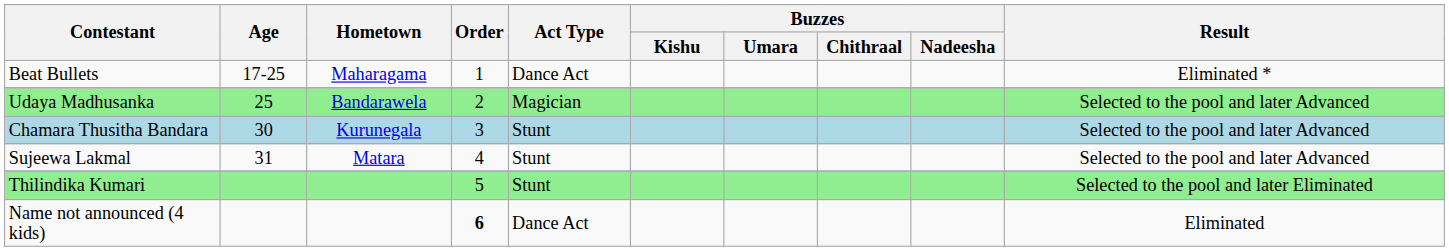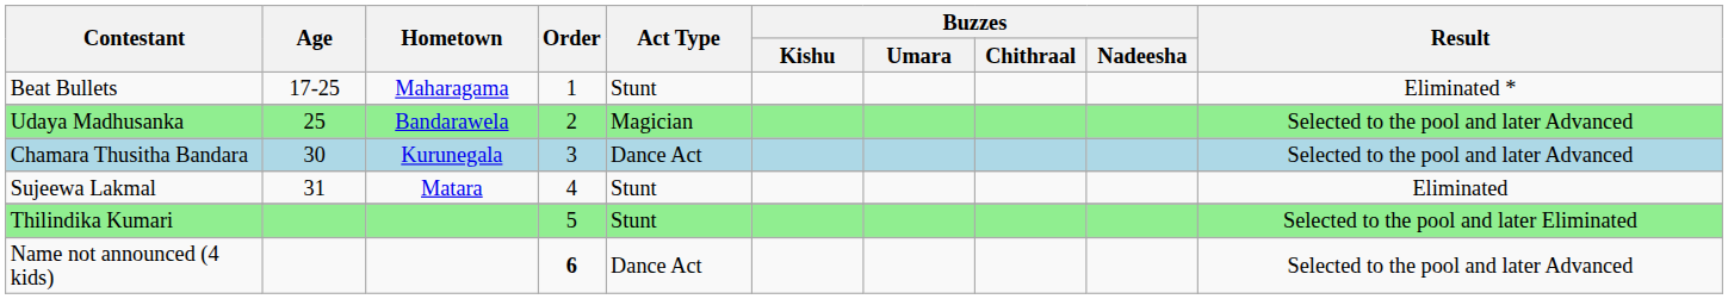 <table class="wikitable" style="text-align:center; line-height:17px; width:100%;">
 <tr>
 <th rowspan=2 style="width:15%">Contestant</th>
 <th rowspan=2 style="width:06%">Age</th>
 <th rowspan=2 style="width:10%">Hometown</th>
 <th rowspan=2 style="width:03%">Order</th>
 <th rowspan=2>Act Type</th>
 <th colspan=4>Buzzes</th>
 <th rowspan=2>Result</th>
 </tr>
 <tr>
 <th style="width:06.5%;">Kishu</th>
 <th style="width:06.5%;">Umara</th>
 <th style="width:06.5%;">Chithraal</th>
 <th style="width:06.5%;">Nadeesha</th>
 </tr>
 <tr>
 <td align="left">Beat Bullets</td>
 <td>17-25</td>
 <td><a href='#'>Maharagama</a></td>
 <td>1</td>
-<td align="left">Dance Act</td>
+<td align="left">Stunt</td>
 <td></td>
 <td></td>
 <td></td>
 <td></td>
 <td>Eliminated *</td>
 </tr>
 <tr>
 </tr>
 <tr bgcolor=lightgreen>
 <td align="left">Udaya Madhusanka</td>
 <td>25</td>
 <td><a href='#'>Bandarawela</a></td>
 <td>2</td>
 <td align="left">Magician</td>
 <td></td>
 <td></td>
 <td></td>
 <td></td>
 <td>Selected to the pool and later Advanced</td>
 </tr>
 <tr>
 </tr>
 <tr bgcolor=lightblue>
 <td align="left">Chamara Thusitha Bandara </td>
 <td>30</td>
 <td><a href='#'>Kurunegala</a></td>
 <td>3</td>
-<td align="left">Stunt</td>
+<td align="left">Dance Act</td>
 <td></td>
 <td></td>
 <td></td>
 <td></td>
 <td>Selected to the pool and later Advanced</td>
 </tr>
 <tr>
 </tr>
 <tr>
 <td align="left">Sujeewa Lakmal</td>
 <td>31</td>
 <td><a href='#'>Matara</a></td>
 <td>4</td>
 <td align="left">Stunt</td>
 <td></td>
 <td></td>
 <td></td>
 <td></td>
-<td>Selected to the pool and later Advanced</td>
+<td>Eliminated</td>
 </tr>
 <tr>
 </tr>
 <tr bgcolor=lightgreen>
 <td align="left">Thilindika Kumari</td>
 <td></td>
 <td></td>
 <td>5</td>
 <td align="left">Stunt</td>
 <td></td>
 <td></td>
 <td></td>
 <td></td>
 <td>Selected to the pool and later Eliminated</td>
 </tr>
 <tr>
 </tr>
 <tr>
 <td align="left">Name not announced (4 kids)</td>
 <td></td>
 <td></td>
 <td><strong>6</strong></td>
 <td align="left">Dance Act</td>
 <td></td>
 <td></td>
 <td></td>
 <td></td>
-<td>Eliminated</td>
+<td>Selected to the pool and later Advanced</td>
 </tr>
 </table>
